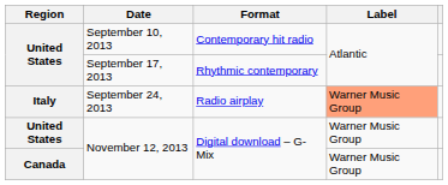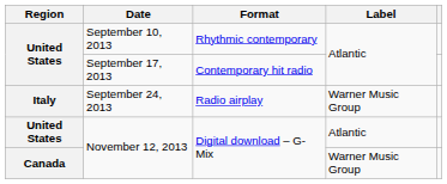 <table class="wikitable plainrowheaders">
 <tr>
 <th scope="col">Region</th>
 <th scope="col">Date</th>
 <th scope="col">Format</th>
 <th scope="col">Label</th>
 <th scope="col"></th>
 </tr>
 <tr>
 <th scope="row" rowspan="2">United States</th>
 <td>September 10, 2013</td>
-<td><a href='#'>Contemporary hit radio</a></td>
+<td><a href='#'>Rhythmic contemporary</a></td>
 <td rowspan="2">Atlantic</td>
 <td align="center"></td>
 </tr>
 <tr>
 <td>September 17, 2013</td>
-<td><a href='#'>Rhythmic contemporary</a></td>
+<td><a href='#'>Contemporary hit radio</a></td>
 <td align="center"></td>
 </tr>
 <tr>
 <th scope="row">Italy</th>
 <td>September 24, 2013</td>
 <td><a href='#'>Radio airplay</a></td>
-<td style="background: lightsalmon;">Warner Music Group</td>
+<td>Warner Music Group</td>
 <td align="center"></td>
 </tr>
 <tr>
 <th scope="row">United States</th>
 <td rowspan="2">November 12, 2013</td>
 <td rowspan="2"><a href='#'>Digital download</a> – G-Mix</td>
-<td>Warner Music Group</td>
+<td>Atlantic</td>
 <td align="center"></td>
 </tr>
 <tr>
 <th scope="row">Canada</th>
 <td>Warner Music Group</td>
 <td align="center"></td>
 </tr>
 </table>
